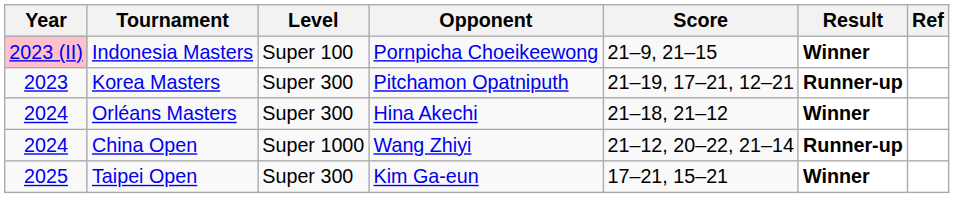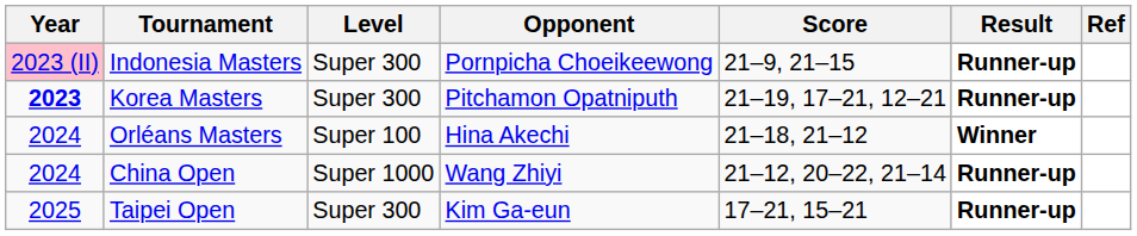 <table class="sortable wikitable" style="font-size: 90%;">
 <tr>
 <th>Year</th>
 <th>Tournament</th>
 <th>Level</th>
 <th>Opponent</th>
 <th>Score</th>
 <th>Result</th>
 <th>Ref</th>
 </tr>
 <tr>
 <td align="center" style="background: pink;"><a href='#'>2023 (II)</a></td>
 <td align="left"><a href='#'>Indonesia Masters</a></td>
-<td align="left">Super 100</td>
+<td align="left">Super 300</td>
 <td align="left"> <a href='#'>Pornpicha Choeikeewong</a></td>
 <td align="left">21–9, 21–15</td>
-<td style="text-align:left; background:white"> <strong>Winner</strong></td>
+<td style="text-align:left; background:white"> <strong>Runner-up</strong></td>
 <td style="text-align:center; background:white"></td>
 </tr>
 <tr>
-<td align="center"><a href='#'>2023</a></td>
+<td align="center"><strong><a href='#'>2023</a></strong></td>
 <td align="left"><a href='#'>Korea Masters</a></td>
 <td align="left">Super 300</td>
 <td align="left"> <a href='#'>Pitchamon Opatniputh</a></td>
 <td align="left">21–19, 17–21, 12–21</td>
 <td style="text-align:left; background:white"> <strong>Runner-up</strong></td>
 <td style="text-align:center; background:white"></td>
 </tr>
 <tr>
 <td align="center"><a href='#'>2024</a></td>
 <td align="left"><a href='#'>Orléans Masters</a></td>
-<td align="left">Super 300</td>
+<td align="left">Super 100</td>
 <td align="left"> <a href='#'>Hina Akechi</a></td>
 <td align="left">21–18, 21–12</td>
 <td style="text-align:left; background:white"> <strong>Winner</strong></td>
 <td style="text-align:center; background:white"></td>
 </tr>
 <tr>
 <td align="center"><a href='#'>2024</a></td>
 <td align="left"><a href='#'>China Open</a></td>
 <td align="left">Super 1000</td>
 <td align="left"> <a href='#'>Wang Zhiyi</a></td>
 <td align="left">21–12, 20–22, 21–14</td>
 <td style="text-align:left; background:white"> <strong>Runner-up</strong></td>
 <td style="text-align:center; background:white"></td>
 </tr>
 <tr>
 <td align="center"><a href='#'>2025</a></td>
 <td align="left"><a href='#'>Taipei Open</a></td>
 <td align="left">Super 300</td>
 <td align="left"> <a href='#'>Kim Ga-eun</a></td>
 <td align="left">17–21, 15–21</td>
-<td style="text-align:left; background:white"> <strong>Winner</strong></td>
+<td style="text-align:left; background:white"> <strong>Runner-up</strong></td>
 <td style="text-align:center; background:white"></td>
 </tr>
 </table>
